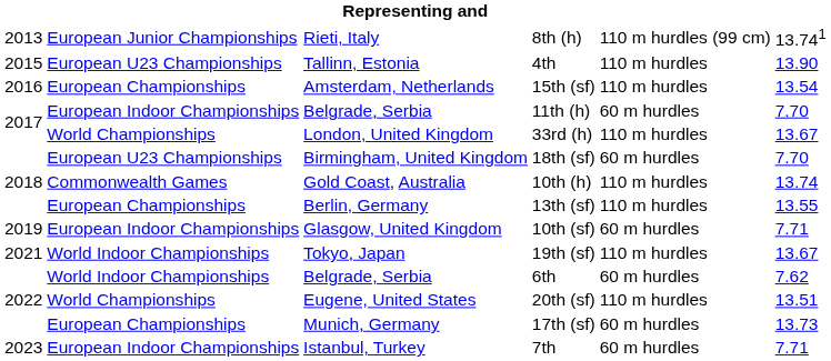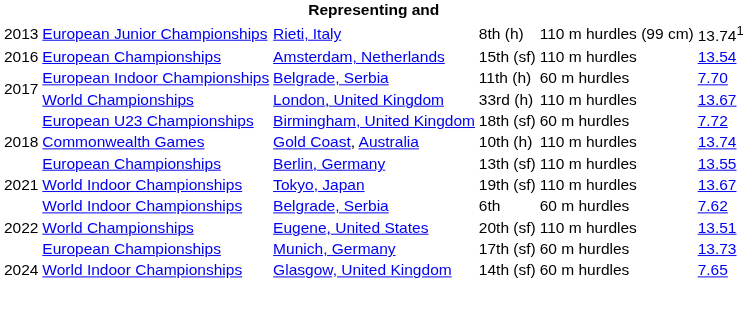 <table>
 <tr>
 <th colspan="6">Representing  and </th>
 </tr>
 <tr>
 <td>2013</td>
 <td><a href='#'>European Junior Championships</a></td>
 <td><a href='#'>Rieti, Italy</a></td>
 <td>8th (h)</td>
 <td>110 m hurdles (99 cm)</td>
 <td>13.74<sup>1</sup></td>
-</tr>
-<tr>
-<td>2015</td>
-<td><a href='#'>European U23 Championships</a></td>
-<td><a href='#'>Tallinn, Estonia</a></td>
-<td>4th</td>
-<td>110 m hurdles</td>
-<td><a href='#'>13.90</a></td>
 </tr>
 <tr>
 <td>2016</td>
 <td><a href='#'>European Championships</a></td>
 <td><a href='#'>Amsterdam, Netherlands</a></td>
 <td>15th (sf)</td>
 <td>110 m hurdles</td>
 <td><a href='#'>13.54</a></td>
 </tr>
 <tr>
 <td rowspan=2>2017</td>
 <td><a href='#'>European Indoor Championships</a></td>
 <td><a href='#'>Belgrade, Serbia</a></td>
 <td>11th (h)</td>
 <td>60 m hurdles</td>
 <td><a href='#'>7.70</a></td>
 </tr>
 <tr>
 <td><a href='#'>World Championships</a></td>
 <td><a href='#'>London, United Kingdom</a></td>
 <td>33rd (h)</td>
 <td>110 m hurdles</td>
 <td><a href='#'>13.67</a></td>
 </tr>
 <tr>
 <td rowspan=3>2018</td>
 <td><a href='#'>European U23 Championships</a></td>
 <td><a href='#'>Birmingham, United Kingdom</a></td>
 <td>18th (sf)</td>
 <td>60 m hurdles</td>
-<td><a href='#'>7.70</a></td>
+<td><a href='#'>7.72</a></td>
 </tr>
 <tr>
 <td><a href='#'>Commonwealth Games</a></td>
 <td><a href='#'>Gold Coast</a>, <a href='#'>Australia</a></td>
 <td>10th (h)</td>
 <td>110 m hurdles</td>
 <td><a href='#'>13.74</a></td>
 </tr>
 <tr>
 <td><a href='#'>European Championships</a></td>
 <td><a href='#'>Berlin, Germany</a></td>
 <td>13th (sf)</td>
 <td>110 m hurdles</td>
 <td><a href='#'>13.55</a></td>
-</tr>
-<tr>
-<td>2019</td>
-<td><a href='#'>European Indoor Championships</a></td>
-<td><a href='#'>Glasgow, United Kingdom</a></td>
-<td>10th (sf)</td>
-<td>60 m hurdles</td>
-<td><a href='#'>7.71</a></td>
 </tr>
 <tr>
 <td>2021</td>
 <td><a href='#'>World Indoor Championships</a></td>
 <td><a href='#'>Tokyo, Japan</a></td>
 <td>19th (sf)</td>
 <td>110 m hurdles</td>
 <td><a href='#'>13.67</a></td>
 </tr>
 <tr>
 <td rowspan=3>2022</td>
 <td><a href='#'>World Indoor Championships</a></td>
 <td><a href='#'>Belgrade, Serbia</a></td>
 <td>6th</td>
 <td>60 m hurdles</td>
 <td><a href='#'>7.62</a></td>
 </tr>
 <tr>
 <td><a href='#'>World Championships</a></td>
 <td><a href='#'>Eugene, United States</a></td>
 <td>20th (sf)</td>
 <td>110 m hurdles</td>
 <td><a href='#'>13.51</a></td>
 </tr>
 <tr>
 <td><a href='#'>European Championships</a></td>
 <td><a href='#'>Munich, Germany</a></td>
 <td>17th (sf)</td>
 <td>60 m hurdles</td>
 <td><a href='#'>13.73</a></td>
 </tr>
 <tr>
-<td>2023</td>
-<td><a href='#'>European Indoor Championships</a></td>
-<td><a href='#'>Istanbul, Turkey</a></td>
-<td>7th</td>
+<td>2024</td>
+<td><a href='#'>World Indoor Championships</a></td>
+<td><a href='#'>Glasgow, United Kingdom</a></td>
+<td>14th (sf)</td>
 <td>60 m hurdles</td>
-<td><a href='#'>7.71</a></td>
+<td><a href='#'>7.65</a></td>
 </tr>
 </table>
